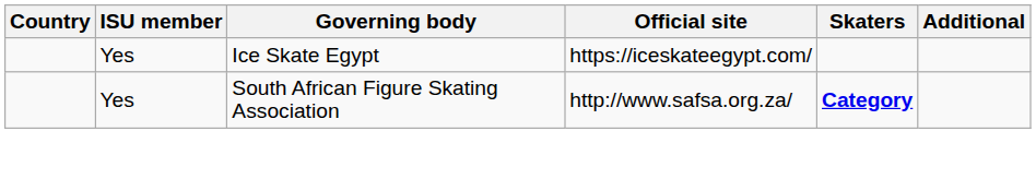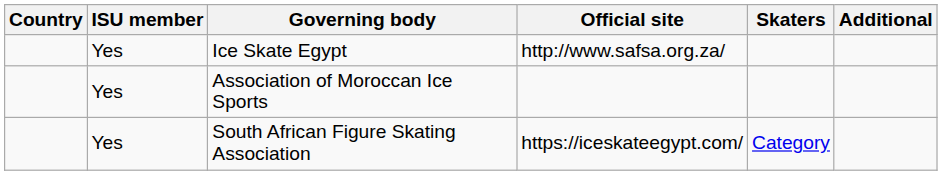 <table class="wikitable">
 <tr>
 <th>Country</th>
 <th>ISU member</th>
 <th width=250px>Governing body</th>
 <th>Official site</th>
 <th>Skaters</th>
 <th>Additional</th>
 </tr>
 <tr>
 <td></td>
 <td>Yes</td>
 <td>Ice Skate Egypt</td>
-<td>https://iceskateegypt.com/</td>
+<td>http://www.safsa.org.za/</td>
+<td></td>
+<td></td>
+</tr>
+<tr>
+<td></td>
+<td>Yes</td>
+<td>Association of Moroccan Ice Sports</td>
+<td></td>
 <td></td>
 <td></td>
 </tr>
 <tr>
 <td></td>
 <td>Yes</td>
 <td>South African Figure Skating Association</td>
-<td>http://www.safsa.org.za/</td>
-<td><strong><a href='#'>Category</a></strong></td>
+<td>https://iceskateegypt.com/</td>
+<td><a href='#'>Category</a></td>
 <td></td>
 </tr>
 </table>
